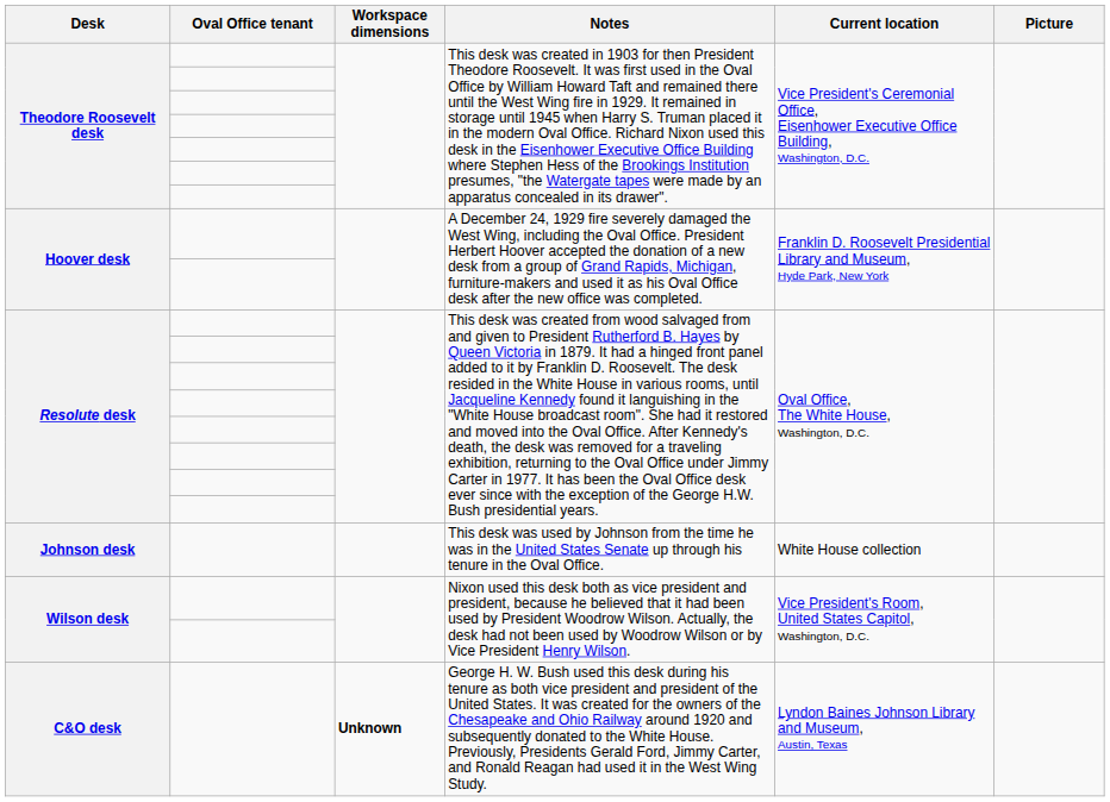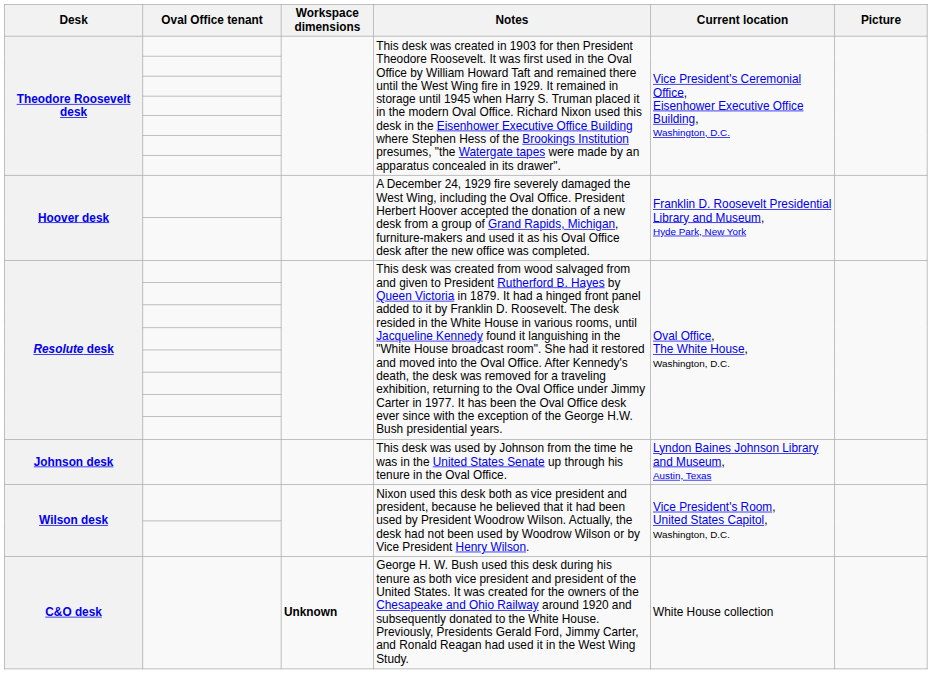 <table class="wikitable sortable">
 <tr>
 <th scope="col" width="15%">Desk</th>
 <th scope="col" width="15%">Oval Office tenant</th>
 <th scope="col" width="10%">Workspace dimensions</th>
 <th scope="col" width="30%" class="unsortable">Notes</th>
 <th scope="col" width="20%">Current location</th>
 <th scope="col" class="unsortable">Picture</th>
 </tr>
 <tr>
 <th scope="row" rowspan=7><a href='#'>Theodore Roosevelt desk</a></th>
 <td></td>
 <td rowspan=7></td>
 <td rowspan=7>This desk was created in 1903 for then President Theodore Roosevelt. It was first used in the Oval Office by William Howard Taft and remained there until the West Wing fire in 1929. It remained in storage until 1945 when Harry S. Truman placed it in the modern Oval Office. Richard Nixon used this desk in the <a href='#'>Eisenhower Executive Office Building</a> where Stephen Hess of the <a href='#'>Brookings Institution</a> presumes, "the <a href='#'>Watergate tapes</a> were made by an apparatus concealed in its drawer".</td>
 <td rowspan=7><a href='#'>Vice President's Ceremonial Office</a>, <br><a href='#'>Eisenhower Executive Office Building</a>, <br><small><a href='#'>Washington, D.C.</a></small></td>
 <td rowspan=7></td>
 </tr>
 <tr>
 <td></td>
 </tr>
 <tr>
 <td></td>
 </tr>
 <tr>
 <td></td>
 </tr>
 <tr>
 <td></td>
 </tr>
 <tr>
 <td></td>
 </tr>
 <tr>
 <td></td>
 </tr>
 <tr>
 <th scope="row" rowspan=2><a href='#'>Hoover desk</a></th>
 <td></td>
 <td rowspan=2></td>
 <td rowspan=2>A December 24, 1929 fire severely damaged the West Wing, including the Oval Office. President Herbert Hoover accepted the donation of a new desk from a group of <a href='#'>Grand Rapids, Michigan</a>, furniture-makers and used it as his Oval Office desk after the new office was completed.</td>
 <td rowspan=2><a href='#'>Franklin D. Roosevelt Presidential Library and Museum</a>, <br><small><a href='#'>Hyde Park, New York</a></small></td>
 <td rowspan=2></td>
 </tr>
 <tr>
 <td></td>
 </tr>
 <tr>
 <th scope="row" rowspan=8><a href='#'><em>Resolute</em> desk</a></th>
 <td></td>
 <td rowspan=8></td>
 <td rowspan=8>This desk was created from wood salvaged from  and given to President <a href='#'>Rutherford B. Hayes</a> by <a href='#'>Queen Victoria</a> in 1879. It had a hinged front panel added to it by Franklin D. Roosevelt. The desk resided in the White House in various rooms, until <a href='#'>Jacqueline Kennedy</a> found it languishing in the "White House broadcast room". She had it restored and moved into the Oval Office. After Kennedy's death, the desk was removed for a traveling exhibition, returning to the Oval Office under Jimmy Carter in 1977. It has been the Oval Office desk ever since with the exception of the George H.W. Bush presidential years.</td>
 <td rowspan=8><a href='#'>Oval Office</a>, <br><a href='#'>The White House</a>, <br><small>Washington, D.C.</small></td>
 <td rowspan=8></td>
 </tr>
 <tr>
 <td></td>
 </tr>
 <tr>
 <td></td>
 </tr>
 <tr>
 <td></td>
 </tr>
 <tr>
 <td></td>
 </tr>
 <tr>
 <td></td>
 </tr>
 <tr>
 <td></td>
 </tr>
 <tr>
 <td></td>
 </tr>
 <tr>
 <th scope="row"><a href='#'>Johnson desk</a></th>
 <td></td>
 <td></td>
 <td>This desk was used by Johnson from the time he was in the <a href='#'>United States Senate</a> up through his tenure in the Oval Office.</td>
-<td>White House collection</td>
+<td><a href='#'>Lyndon Baines Johnson Library and Museum</a>,<br><small><a href='#'>Austin, Texas</a></small></td>
 <td></td>
 </tr>
 <tr>
 <th scope="row" rowspan=2><a href='#'>Wilson desk</a></th>
 <td></td>
 <td rowspan=2></td>
 <td rowspan=2>Nixon used this desk both as vice president and president, because he believed that it had been used by President Woodrow Wilson. Actually, the desk had not been used by Woodrow Wilson or by Vice President <a href='#'>Henry Wilson</a>.</td>
 <td rowspan=2><a href='#'>Vice President's Room</a>, <br><a href='#'>United States Capitol</a>, <br><small>Washington, D.C.</small></td>
 <td rowspan=2></td>
 </tr>
 <tr>
 <td></td>
 </tr>
 <tr>
 <th scope="row"><a href='#'>C&O desk</a></th>
 <td></td>
 <td><strong>Unknown</strong></td>
 <td>George H. W. Bush used this desk during his tenure as both vice president and president of the United States. It was created for the owners of the <a href='#'>Chesapeake and Ohio Railway</a> around 1920 and subsequently donated to the White House. Previously, Presidents Gerald Ford, Jimmy Carter, and Ronald Reagan had used it in the West Wing Study.</td>
-<td><a href='#'>Lyndon Baines Johnson Library and Museum</a>,<br><small><a href='#'>Austin, Texas</a></small></td>
+<td>White House collection</td>
 <td></td>
 </tr>
 </table>
